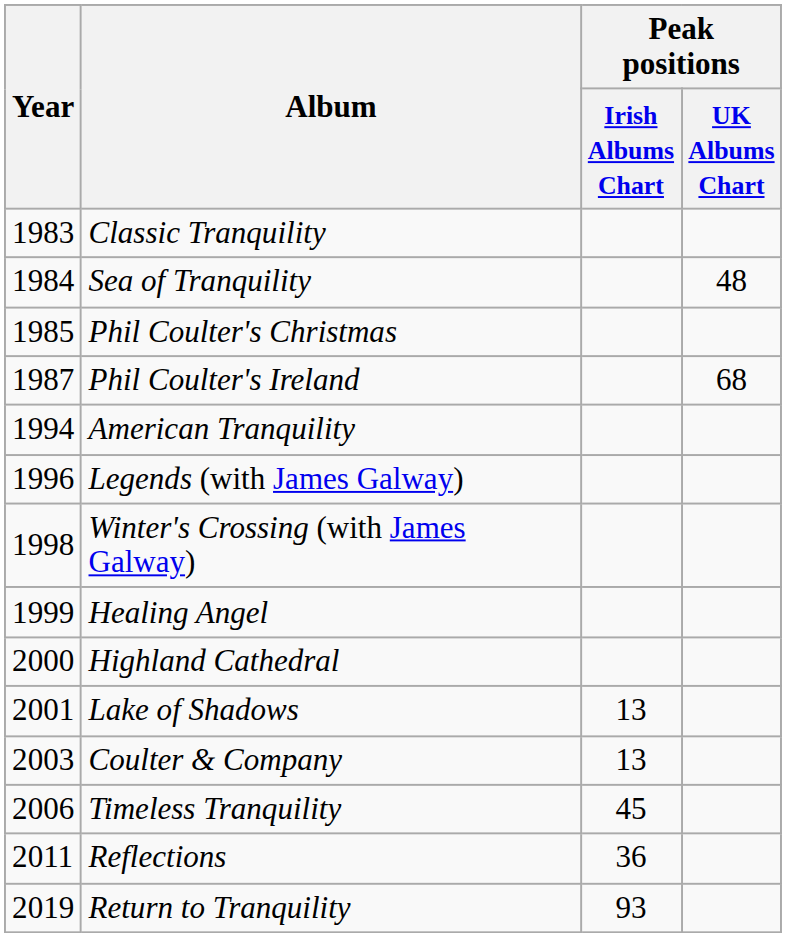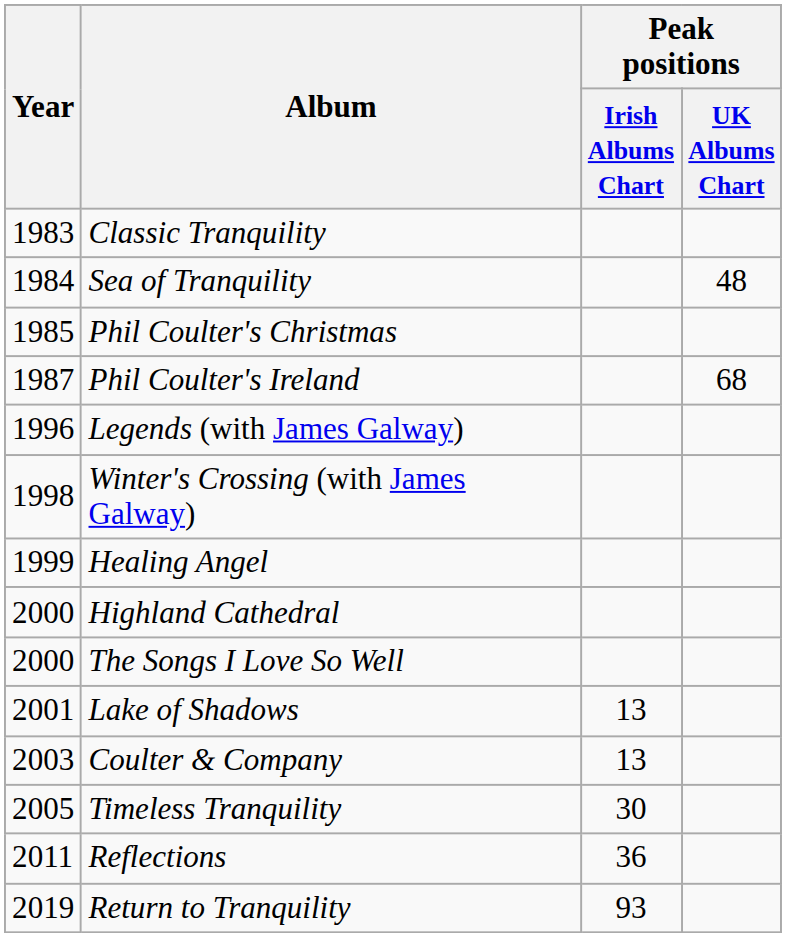 <table class="wikitable">
 <tr>
 <th rowspan="2" style="text-align:center; width:10px;">Year</th>
 <th rowspan="2" style="text-align:center; width:250px;">Album</th>
 <th colspan="2" style="text-align:center; width:30px;">Peak positions</th>
 </tr>
 <tr>
 <th width="30"><small><a href='#'>Irish <br>Albums <br>Chart</a></small><br></th>
 <th width="30"><small><a href='#'>UK <br>Albums <br>Chart</a></small><br></th>
 </tr>
 <tr>
 <td>1983</td>
 <td><em>Classic Tranquility</em></td>
 <td style="text-align:center;"></td>
 <td style="text-align:center;"></td>
 </tr>
 <tr>
 <td>1984</td>
 <td><em>Sea of Tranquility</em></td>
 <td style="text-align:center;"></td>
 <td style="text-align:center;">48</td>
 </tr>
 <tr>
 <td>1985</td>
 <td><em>Phil Coulter's Christmas</em></td>
 <td></td>
 <td></td>
 </tr>
 <tr>
 <td>1987</td>
 <td><em>Phil Coulter's Ireland</em></td>
 <td style="text-align:center;"></td>
 <td style="text-align:center;">68</td>
 </tr>
 <tr>
-<td>1994</td>
-<td><em>American Tranquility</em></td>
-<td style="text-align:center;"></td>
-<td style="text-align:center;"></td>
-</tr>
-<tr>
 <td>1996</td>
 <td><em>Legends</em> (with <a href='#'>James Galway</a>)</td>
 <td style="text-align:center;"></td>
 <td style="text-align:center;"></td>
 </tr>
 <tr>
 <td>1998</td>
 <td><em>Winter's Crossing</em> (with <a href='#'>James Galway</a>)</td>
 <td style="text-align:center;"></td>
 <td style="text-align:center;"></td>
 </tr>
 <tr>
 <td>1999</td>
 <td><em>Healing Angel</em></td>
 <td style="text-align:center;"></td>
 <td style="text-align:center;"></td>
 </tr>
 <tr>
 <td>2000</td>
 <td><em>Highland Cathedral</em></td>
 <td style="text-align:center;"></td>
 <td style="text-align:center;"></td>
 </tr>
 <tr>
+<td>2000</td>
+<td><em>The Songs I Love So Well</em></td>
+<td style="text-align:center;"></td>
+<td style="text-align:center;"></td>
+</tr>
+<tr>
 <td>2001</td>
 <td><em>Lake of Shadows</em></td>
 <td style="text-align:center;">13</td>
 <td style="text-align:center;"></td>
 </tr>
 <tr>
 <td>2003</td>
 <td><em>Coulter & Company</em></td>
 <td style="text-align:center;">13</td>
 <td style="text-align:center;"></td>
 </tr>
 <tr>
-<td>2006</td>
+<td>2005</td>
 <td><em>Timeless Tranquility</em></td>
-<td style="text-align:center;">45</td>
+<td style="text-align:center;">30</td>
 <td style="text-align:center;"></td>
 </tr>
 <tr>
 <td>2011</td>
 <td><em>Reflections</em></td>
 <td style="text-align:center;">36</td>
 <td style="text-align:center;"></td>
 </tr>
 <tr>
 <td>2019</td>
 <td><em>Return to Tranquility</em></td>
 <td style="text-align:center;">93<br></td>
 <td style="text-align:center;"></td>
 </tr>
 </table>
